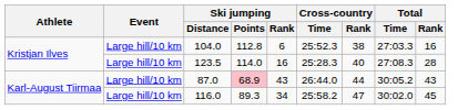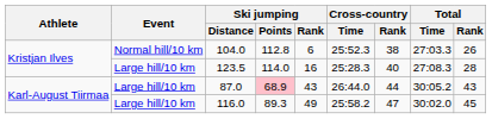 <table class="wikitable" style="font-size:90%">
 <tr>
 <th rowspan="2">Athlete</th>
 <th rowspan="2">Event</th>
 <th colspan="3">Ski jumping</th>
 <th colspan="2">Cross-country</th>
 <th colspan="2">Total</th>
 </tr>
 <tr style="font-size:95%">
 <th>Distance</th>
 <th>Points</th>
 <th>Rank</th>
 <th>Time</th>
 <th>Rank</th>
 <th>Time</th>
 <th>Rank</th>
 </tr>
 <tr align=center>
 <td align=left rowspan=2><a href='#'>Kristjan Ilves</a></td>
-<td align=left><a href='#'>Large hill/10 km</a></td>
+<td align=left><a href='#'>Normal hill/10 km</a></td>
 <td>104.0</td>
 <td>112.8</td>
 <td>6</td>
 <td>25:52.3</td>
 <td>38</td>
 <td>27:03.3</td>
-<td>16</td>
+<td>26</td>
 </tr>
 <tr align=center>
 <td align=left><a href='#'>Large hill/10 km</a></td>
 <td>123.5</td>
 <td>114.0</td>
 <td>16</td>
 <td>25:28.3</td>
 <td>40</td>
 <td>27:08.3</td>
 <td>28</td>
 </tr>
 <tr align=center>
 <td align=left rowspan=2><a href='#'>Karl-August Tiirmaa</a></td>
 <td align=left><a href='#'>Large hill/10 km</a></td>
 <td>87.0</td>
 <td style="background: pink;">68.9</td>
 <td>43</td>
 <td>26:44.0</td>
 <td>44</td>
 <td>30:05.2</td>
 <td>43</td>
 </tr>
 <tr align=center>
 <td align=left><a href='#'>Large hill/10 km</a></td>
 <td>116.0</td>
 <td>89.3</td>
-<td>34</td>
+<td>49</td>
 <td>25:58.2</td>
 <td>47</td>
 <td>30:02.0</td>
 <td>45</td>
 </tr>
 </table>
